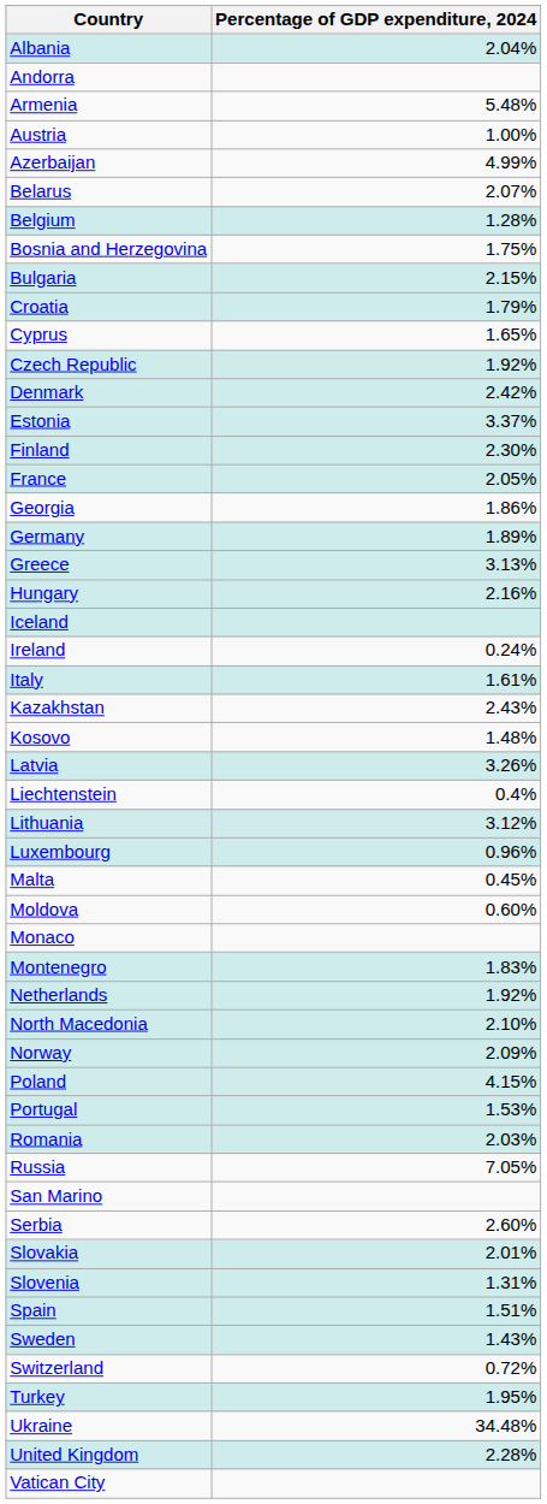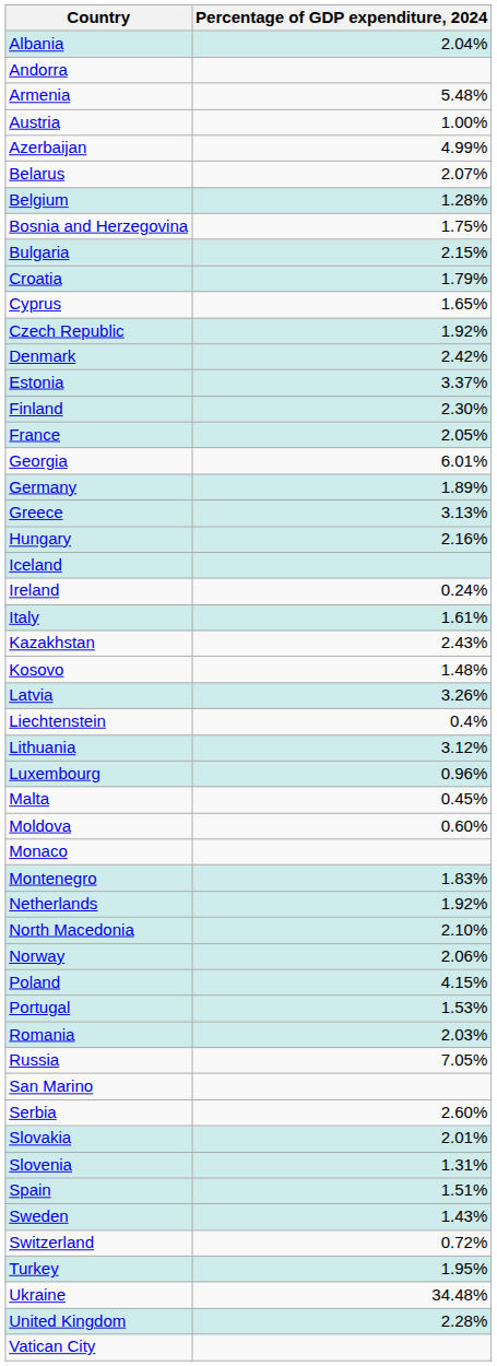 <table class="wikitable sortable" style="margin-left:auto;margin-right:auto">
 <tr style="background:#ececec;">
 <th>Country</th>
 <th>Percentage of GDP expenditure, 2024</th>
 </tr>
 <tr Bgcolor="#CFECEC">
 <td> <a href='#'>Albania</a></td>
 <td align="right">2.04%</td>
 </tr>
 <tr>
 <td> <a href='#'>Andorra</a></td>
 <td align="right"></td>
 </tr>
 <tr>
 <td>  <a href='#'>Armenia</a></td>
 <td align="right">5.48%</td>
 </tr>
 <tr>
 <td> <a href='#'>Austria</a></td>
 <td align="right">1.00%</td>
 </tr>
 <tr>
 <td> <a href='#'>Azerbaijan</a></td>
 <td align="right">4.99%</td>
 </tr>
 <tr>
 <td> <a href='#'>Belarus</a></td>
 <td align="right">2.07%</td>
 </tr>
 <tr Bgcolor="#CFECEC">
 <td> <a href='#'>Belgium</a></td>
 <td align="right">1.28%</td>
 </tr>
 <tr>
 <td> <a href='#'>Bosnia and Herzegovina</a></td>
 <td align="right">1.75%</td>
 </tr>
 <tr Bgcolor="#CFECEC">
 <td> <a href='#'>Bulgaria</a></td>
 <td align="right">2.15%</td>
 </tr>
 <tr Bgcolor="#CFECEC">
 <td> <a href='#'>Croatia</a></td>
 <td align="right">1.79%</td>
 </tr>
 <tr>
 <td> <a href='#'>Cyprus</a></td>
 <td align="right">1.65%</td>
 </tr>
 <tr Bgcolor="#CFECEC">
 <td> <a href='#'>Czech Republic</a></td>
 <td align="right">1.92%</td>
 </tr>
 <tr Bgcolor="#CFECEC">
 <td> <a href='#'>Denmark</a></td>
 <td align="right">2.42%</td>
 </tr>
 <tr Bgcolor="#CFECEC">
 <td> <a href='#'>Estonia</a></td>
 <td align="right">3.37%</td>
 </tr>
 <tr Bgcolor="#CFECEC">
 <td> <a href='#'>Finland</a></td>
 <td align="right">2.30%</td>
 </tr>
 <tr Bgcolor="#CFECEC">
 <td> <a href='#'>France</a></td>
 <td align="right">2.05%</td>
 </tr>
 <tr>
 <td> <a href='#'>Georgia</a></td>
-<td align="right">1.86%</td>
+<td align="right">6.01%</td>
 </tr>
 <tr Bgcolor="#CFECEC">
 <td> <a href='#'>Germany</a></td>
 <td align="right">1.89%</td>
 </tr>
 <tr Bgcolor="#CFECEC">
 <td> <a href='#'>Greece</a></td>
 <td align="right">3.13%</td>
 </tr>
 <tr Bgcolor="#CFECEC">
 <td> <a href='#'>Hungary</a></td>
 <td align="right">2.16%</td>
 </tr>
 <tr Bgcolor="#CFECEC">
 <td> <a href='#'>Iceland</a></td>
 <td align="right"></td>
 </tr>
 <tr>
 <td> <a href='#'>Ireland</a></td>
 <td align="right">0.24%</td>
 </tr>
 <tr Bgcolor="#CFECEC">
 <td> <a href='#'>Italy</a></td>
 <td align="right">1.61%</td>
 </tr>
 <tr>
 <td> <a href='#'>Kazakhstan</a></td>
 <td align="right">2.43%</td>
 </tr>
 <tr>
 <td> <a href='#'>Kosovo</a></td>
 <td align="right">1.48%</td>
 </tr>
 <tr Bgcolor="#CFECEC">
 <td> <a href='#'>Latvia</a></td>
 <td align="right">3.26%</td>
 </tr>
 <tr>
 <td> <a href='#'>Liechtenstein</a></td>
 <td align="right">0.4%</td>
 </tr>
 <tr Bgcolor="#CFECEC">
 <td> <a href='#'>Lithuania</a></td>
 <td align="right">3.12%</td>
 </tr>
 <tr Bgcolor="#CFECEC">
 <td> <a href='#'>Luxembourg</a></td>
 <td align="right">0.96%</td>
 </tr>
 <tr>
 <td> <a href='#'>Malta</a></td>
 <td align="right">0.45%</td>
 </tr>
 <tr>
 <td> <a href='#'>Moldova</a></td>
 <td align="right">0.60%</td>
 </tr>
 <tr>
 <td> <a href='#'>Monaco</a></td>
 <td align="right"></td>
 </tr>
 <tr Bgcolor="#CFECEC">
 <td> <a href='#'>Montenegro</a></td>
 <td align="right">1.83%</td>
 </tr>
 <tr Bgcolor="#CFECEC">
 <td> <a href='#'>Netherlands</a></td>
 <td align="right">1.92%</td>
 </tr>
 <tr Bgcolor="#CFECEC">
 <td> <a href='#'>North Macedonia</a></td>
 <td align="right">2.10%</td>
 </tr>
 <tr Bgcolor="#CFECEC">
 <td> <a href='#'>Norway</a></td>
-<td align="right">2.09%</td>
+<td align="right">2.06%</td>
 </tr>
 <tr Bgcolor="#CFECEC">
 <td> <a href='#'>Poland</a></td>
 <td align="right">4.15%</td>
 </tr>
 <tr Bgcolor="#CFECEC">
 <td> <a href='#'>Portugal</a></td>
 <td align="right">1.53%</td>
 </tr>
 <tr Bgcolor="#CFECEC">
 <td> <a href='#'>Romania</a></td>
 <td align="right">2.03%</td>
 </tr>
 <tr>
 <td> <a href='#'>Russia</a></td>
 <td align="right">7.05%</td>
 </tr>
 <tr>
 <td> <a href='#'>San Marino</a></td>
 <td align="right"></td>
 </tr>
 <tr>
 <td> <a href='#'>Serbia</a></td>
 <td align="right">2.60%</td>
 </tr>
 <tr Bgcolor="#CFECEC">
 <td> <a href='#'>Slovakia</a></td>
 <td align="right">2.01%</td>
 </tr>
 <tr Bgcolor="#CFECEC">
 <td> <a href='#'>Slovenia</a></td>
 <td align="right">1.31%</td>
 </tr>
 <tr Bgcolor="#CFECEC">
 <td> <a href='#'>Spain</a></td>
 <td align="right">1.51%</td>
 </tr>
 <tr Bgcolor="#CFECEC">
 <td> <a href='#'>Sweden</a></td>
 <td align="right">1.43%</td>
 </tr>
 <tr>
 <td> <a href='#'>Switzerland</a></td>
 <td align="right">0.72%</td>
 </tr>
 <tr Bgcolor="#CFECEC">
 <td> <a href='#'>Turkey</a></td>
 <td align="right">1.95%</td>
 </tr>
 <tr>
 <td> <a href='#'>Ukraine</a></td>
 <td align="right">34.48%</td>
 </tr>
 <tr Bgcolor="#CFECEC">
 <td> <a href='#'>United Kingdom</a></td>
 <td align="right">2.28%</td>
 </tr>
 <tr>
 <td> <a href='#'>Vatican City</a></td>
 <td align="right"></td>
 </tr>
 </table>
